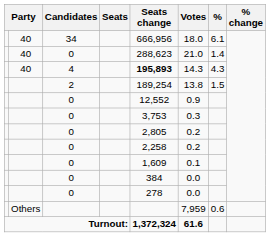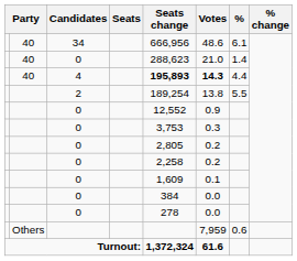 <table class="wikitable sortable">
 <tr>
 <th colspan="2" rowspan="1" align="center">Party</th>
 <th align="center">Candidates</th>
 <th align="center">Seats</th>
 <th align="center">Seats<br>change</th>
 <th align="center">Votes</th>
 <th align="center">%</th>
 <th align="center">%<br>change</th>
 </tr>
 <tr>
 <td></td>
 <td align="center">40</td>
 <td align="center">34</td>
 <td align="center"></td>
 <td align="center">666,956</td>
-<td align="center">18.0</td>
+<td align="center">48.6</td>
 <td align="center">6.1</td>
 </tr>
 <tr>
 <td></td>
 <td align="center">40</td>
 <td align="center">0</td>
 <td align="center"></td>
 <td align="center">288,623</td>
 <td align="center">21.0</td>
 <td align="center">1.4</td>
 </tr>
 <tr>
 <td></td>
 <td align="center">40</td>
 <td align="center">4</td>
 <td align="center"></td>
 <td align="center"><strong>195,893</strong></td>
-<td align="center">14.3</td>
-<td align="center">4.3</td>
+<td align="center"><strong>14.3</strong></td>
+<td align="center">4.4</td>
 </tr>
 <tr>
 <td></td>
 <td align="center"></td>
 <td align="center">2</td>
 <td align="center"></td>
 <td align="center">189,254</td>
 <td align="center">13.8</td>
-<td align="center">1.5</td>
+<td align="center">5.5</td>
 </tr>
 <tr>
 <td></td>
 <td align="center"></td>
 <td align="center">0</td>
 <td align="center"></td>
 <td align="center">12,552</td>
 <td align="center">0.9</td>
 <td align="center"></td>
 </tr>
 <tr>
 <td></td>
 <td align="center"></td>
 <td align="center">0</td>
 <td align="center"></td>
 <td align="center">3,753</td>
 <td align="center">0.3</td>
 <td align="center"></td>
 </tr>
 <tr>
 <td></td>
 <td align="center"></td>
 <td align="center">0</td>
 <td align="center"></td>
 <td align="center">2,805</td>
 <td align="center">0.2</td>
 <td align="center"></td>
 </tr>
 <tr>
 <td></td>
 <td align="center"></td>
 <td align="center">0</td>
 <td align="center"></td>
 <td align="center">2,258</td>
 <td align="center">0.2</td>
 <td align="center"></td>
 </tr>
 <tr>
 <td></td>
 <td align="center"></td>
 <td align="center">0</td>
 <td align="center"></td>
 <td align="center">1,609</td>
 <td align="center">0.1</td>
 <td align="center"></td>
 </tr>
 <tr>
 <td></td>
 <td align="center"></td>
 <td align="center">0</td>
 <td align="center"></td>
 <td align="center">384</td>
 <td align="center">0.0</td>
 <td align="center"></td>
 </tr>
 <tr>
 <td></td>
 <td align="center"></td>
 <td align="center">0</td>
 <td align="center"></td>
 <td align="center">278</td>
 <td align="center">0.0</td>
 <td align="center"></td>
 </tr>
 <tr>
 <td></td>
 <td>Others</td>
 <td align="center"></td>
 <td align="center"></td>
 <td align="center"></td>
 <td align="center">7,959</td>
 <td align="center">0.6</td>
 <td align="center"></td>
 </tr>
 <tr>
 <td colspan="4" rowspan="1" align="right"><strong>Turnout:</strong></td>
 <td align="center"><strong>1,372,324</strong></td>
 <td align="center"><strong>61.6</strong></td>
 <td align="center"></td>
 </tr>
 </table>
